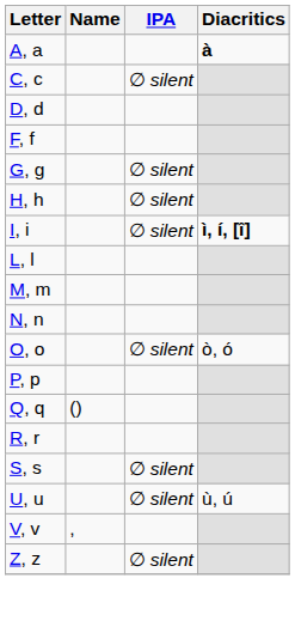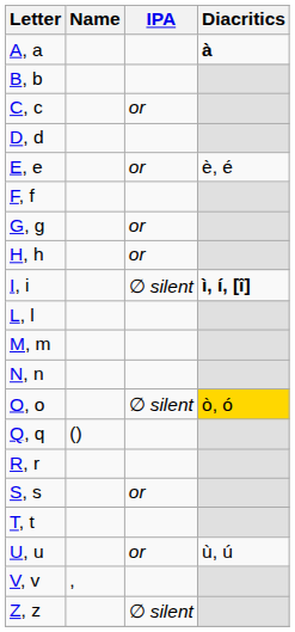 <table class="wikitable">
 <tr>
 <th>Letter</th>
 <th>Name</th>
 <th><a href='#'>IPA</a></th>
 <th>Diacritics</th>
 </tr>
 <tr>
 <td><a href='#'>A</a>, a</td>
 <td> </td>
 <td></td>
 <td><strong>à</strong></td>
 </tr>
 <tr>
+<td><a href='#'>B</a>, b</td>
+<td> </td>
+<td></td>
+<td style="background-color:#E0E0E0"></td>
+</tr>
+<tr>
 <td><a href='#'>C</a>, c</td>
 <td> </td>
-<td>∅ <em>silent</em></td>
+<td> <em>or</em> </td>
 <td style="background-color:#E0E0E0"></td>
 </tr>
 <tr>
 <td><a href='#'>D</a>, d</td>
 <td> </td>
 <td></td>
 <td style="background-color:#E0E0E0"></td>
+</tr>
+<tr>
+<td><a href='#'>E</a>, e</td>
+<td> </td>
+<td> <em>or</em> </td>
+<td>è, é</td>
 </tr>
 <tr>
 <td><a href='#'>F</a>, f</td>
 <td> </td>
 <td></td>
 <td style="background-color:#E0E0E0"></td>
 </tr>
 <tr>
 <td><a href='#'>G</a>, g</td>
 <td> </td>
-<td>∅ <em>silent</em></td>
+<td> <em>or</em> </td>
 <td style="background-color:#E0E0E0"></td>
 </tr>
 <tr>
 <td><a href='#'>H</a>, h</td>
 <td> </td>
-<td>∅ <em>silent</em></td>
+<td> <em>or</em> </td>
 <td style="background-color:#E0E0E0"></td>
 </tr>
 <tr>
 <td><a href='#'>I</a>, i</td>
 <td> </td>
 <td>∅ <em>silent</em></td>
 <td><strong>ì, í, [î]</strong></td>
 </tr>
 <tr>
 <td><a href='#'>L</a>, l</td>
 <td> </td>
 <td></td>
 <td style="background-color:#E0E0E0"></td>
 </tr>
 <tr>
 <td><a href='#'>M</a>, m</td>
 <td> </td>
 <td></td>
 <td style="background-color:#E0E0E0"></td>
 </tr>
 <tr>
 <td><a href='#'>N</a>, n</td>
 <td> </td>
 <td></td>
 <td style="background-color:#E0E0E0"></td>
 </tr>
 <tr>
 <td><a href='#'>O</a>, o</td>
 <td> </td>
 <td>∅ <em>silent</em></td>
-<td>ò, ó</td>
-</tr>
-<tr>
-<td><a href='#'>P</a>, p</td>
-<td> </td>
-<td></td>
-<td style="background-color:#E0E0E0"></td>
+<td style="background: gold;">ò, ó</td>
 </tr>
 <tr>
 <td><a href='#'>Q</a>, q</td>
 <td> () </td>
 <td></td>
 <td style="background-color:#E0E0E0"></td>
 </tr>
 <tr>
 <td><a href='#'>R</a>, r</td>
 <td> </td>
 <td></td>
 <td style="background-color:#E0E0E0"></td>
 </tr>
 <tr>
 <td><a href='#'>S</a>, s</td>
 <td> </td>
-<td>∅ <em>silent</em></td>
+<td> <em>or</em> </td>
+<td style="background-color:#E0E0E0"></td>
+</tr>
+<tr>
+<td><a href='#'>T</a>, t</td>
+<td> </td>
+<td></td>
 <td style="background-color:#E0E0E0"></td>
 </tr>
 <tr>
 <td><a href='#'>U</a>, u</td>
 <td> </td>
-<td>∅ <em>silent</em></td>
+<td> <em>or</em> </td>
 <td>ù, ú</td>
 </tr>
 <tr>
 <td><a href='#'>V</a>, v</td>
 <td> ,  </td>
 <td></td>
 <td style="background-color:#E0E0E0"></td>
 </tr>
 <tr>
 <td><a href='#'>Z</a>, z</td>
 <td> </td>
 <td>∅ <em>silent</em></td>
 <td style="background-color:#E0E0E0"></td>
 </tr>
 <tr>
 </tr>
 </table>
